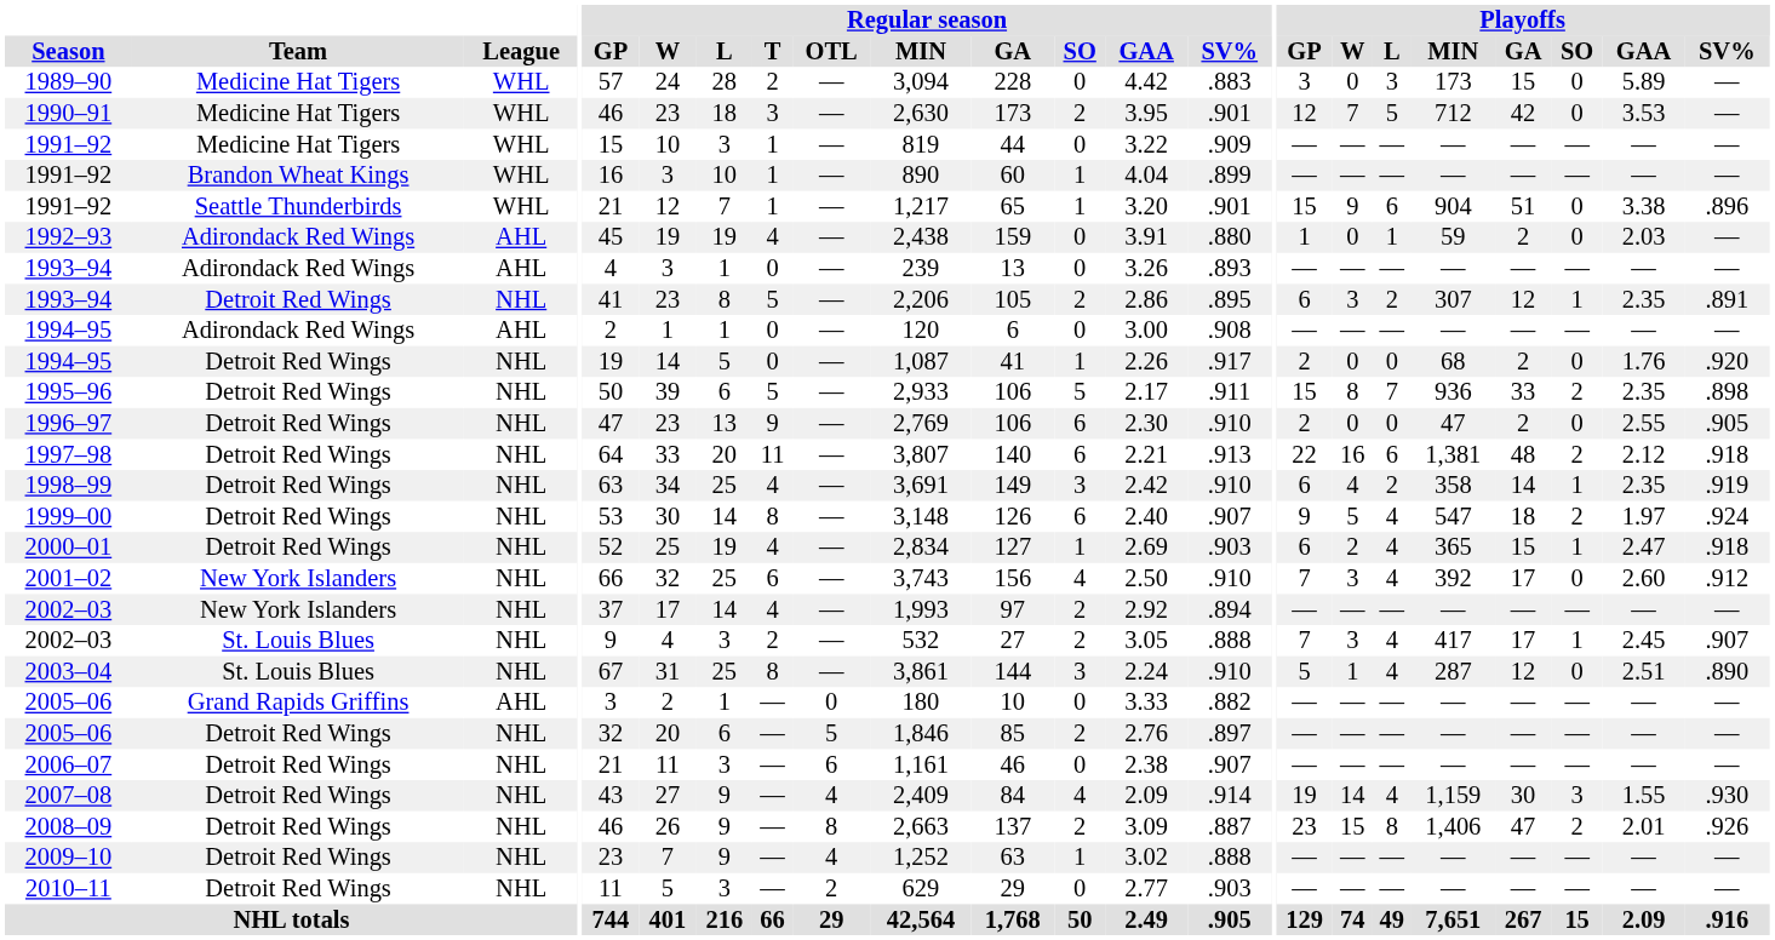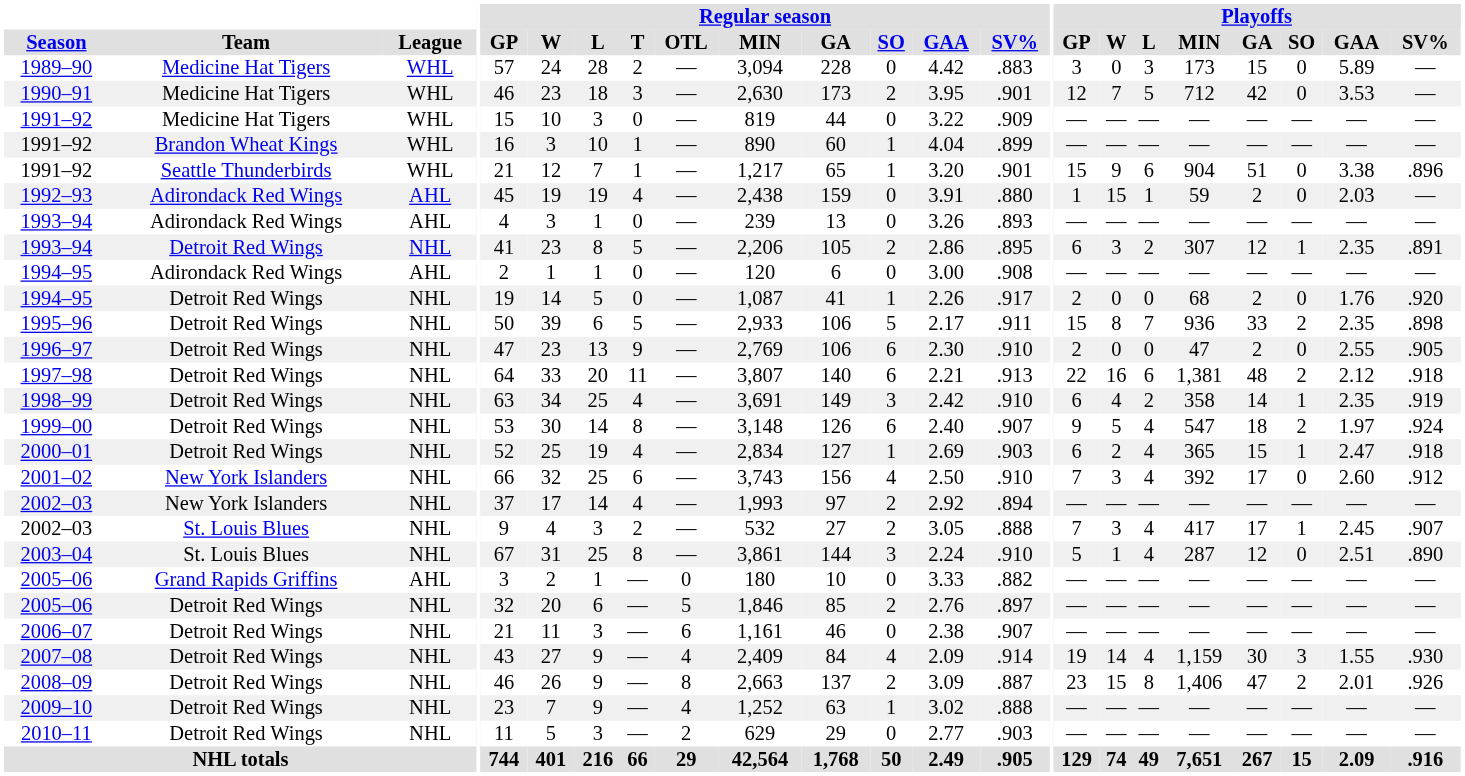 <table border="0" cellpadding="1" cellspacing="0" style="width:90%; text-align:center;">
 <tr bgcolor="#e0e0e0">
 <th colspan="3" bgcolor="#ffffff"></th>
 <th rowspan="99" bgcolor="#ffffff"></th>
 <th colspan="10" bgcolor="#e0e0e0"><a href='#'>Regular season</a></th>
 <th rowspan="99" bgcolor="#ffffff"></th>
 <th colspan="8" bgcolor="#e0e0e0"><a href='#'>Playoffs</a></th>
 </tr>
 <tr bgcolor="#e0e0e0">
 <th><a href='#'>Season</a></th>
 <th>Team</th>
 <th>League</th>
 <th>GP</th>
 <th>W</th>
 <th>L</th>
 <th>T</th>
 <th>OTL</th>
 <th>MIN</th>
 <th>GA</th>
 <th><a href='#'>SO</a></th>
 <th><a href='#'>GAA</a></th>
 <th><a href='#'>SV%</a></th>
 <th>GP</th>
 <th>W</th>
 <th>L</th>
 <th>MIN</th>
 <th>GA</th>
 <th>SO</th>
 <th>GAA</th>
 <th>SV%</th>
 </tr>
 <tr>
 <td><a href='#'>1989–90</a></td>
 <td><a href='#'>Medicine Hat Tigers</a></td>
 <td><a href='#'>WHL</a></td>
 <td>57</td>
 <td>24</td>
 <td>28</td>
 <td>2</td>
 <td>—</td>
 <td>3,094</td>
 <td>228</td>
 <td>0</td>
 <td>4.42</td>
 <td>.883</td>
 <td>3</td>
 <td>0</td>
 <td>3</td>
 <td>173</td>
 <td>15</td>
 <td>0</td>
 <td>5.89</td>
 <td>—</td>
 </tr>
 <tr bgcolor="#f0f0f0">
 <td><a href='#'>1990–91</a></td>
 <td>Medicine Hat Tigers</td>
 <td>WHL</td>
 <td>46</td>
 <td>23</td>
 <td>18</td>
 <td>3</td>
 <td>—</td>
 <td>2,630</td>
 <td>173</td>
 <td>2</td>
 <td>3.95</td>
 <td>.901</td>
 <td>12</td>
 <td>7</td>
 <td>5</td>
 <td>712</td>
 <td>42</td>
 <td>0</td>
 <td>3.53</td>
 <td>—</td>
 </tr>
 <tr>
 <td><a href='#'>1991–92</a></td>
 <td>Medicine Hat Tigers</td>
 <td>WHL</td>
 <td>15</td>
 <td>10</td>
 <td>3</td>
-<td>1</td>
+<td>0</td>
 <td>—</td>
 <td>819</td>
 <td>44</td>
 <td>0</td>
 <td>3.22</td>
 <td>.909</td>
 <td>—</td>
 <td>—</td>
 <td>—</td>
 <td>—</td>
 <td>—</td>
 <td>—</td>
 <td>—</td>
 <td>—</td>
 </tr>
 <tr bgcolor="#f0f0f0">
 <td>1991–92</td>
 <td><a href='#'>Brandon Wheat Kings</a></td>
 <td>WHL</td>
 <td>16</td>
 <td>3</td>
 <td>10</td>
 <td>1</td>
 <td>—</td>
 <td>890</td>
 <td>60</td>
 <td>1</td>
 <td>4.04</td>
 <td>.899</td>
 <td>—</td>
 <td>—</td>
 <td>—</td>
 <td>—</td>
 <td>—</td>
 <td>—</td>
 <td>—</td>
 <td>—</td>
 </tr>
 <tr>
 <td>1991–92</td>
 <td><a href='#'>Seattle Thunderbirds</a></td>
 <td>WHL</td>
 <td>21</td>
 <td>12</td>
 <td>7</td>
 <td>1</td>
 <td>—</td>
 <td>1,217</td>
 <td>65</td>
 <td>1</td>
 <td>3.20</td>
 <td>.901</td>
 <td>15</td>
 <td>9</td>
 <td>6</td>
 <td>904</td>
 <td>51</td>
 <td>0</td>
 <td>3.38</td>
 <td>.896</td>
 </tr>
 <tr bgcolor="#f0f0f0">
 <td><a href='#'>1992–93</a></td>
 <td><a href='#'>Adirondack Red Wings</a></td>
 <td><a href='#'>AHL</a></td>
 <td>45</td>
 <td>19</td>
 <td>19</td>
 <td>4</td>
 <td>—</td>
 <td>2,438</td>
 <td>159</td>
 <td>0</td>
 <td>3.91</td>
 <td>.880</td>
 <td>1</td>
-<td>0</td>
+<td>15</td>
 <td>1</td>
 <td>59</td>
 <td>2</td>
 <td>0</td>
 <td>2.03</td>
 <td>—</td>
 </tr>
 <tr>
 <td><a href='#'>1993–94</a></td>
 <td>Adirondack Red Wings</td>
 <td>AHL</td>
 <td>4</td>
 <td>3</td>
 <td>1</td>
 <td>0</td>
 <td>—</td>
 <td>239</td>
 <td>13</td>
 <td>0</td>
 <td>3.26</td>
 <td>.893</td>
 <td>—</td>
 <td>—</td>
 <td>—</td>
 <td>—</td>
 <td>—</td>
 <td>—</td>
 <td>—</td>
 <td>—</td>
 </tr>
 <tr bgcolor="#f0f0f0">
 <td><a href='#'>1993–94</a></td>
 <td><a href='#'>Detroit Red Wings</a></td>
 <td><a href='#'>NHL</a></td>
 <td>41</td>
 <td>23</td>
 <td>8</td>
 <td>5</td>
 <td>—</td>
 <td>2,206</td>
 <td>105</td>
 <td>2</td>
 <td>2.86</td>
 <td>.895</td>
 <td>6</td>
 <td>3</td>
 <td>2</td>
 <td>307</td>
 <td>12</td>
 <td>1</td>
 <td>2.35</td>
 <td>.891</td>
 </tr>
 <tr>
 <td><a href='#'>1994–95</a></td>
 <td>Adirondack Red Wings</td>
 <td>AHL</td>
 <td>2</td>
 <td>1</td>
 <td>1</td>
 <td>0</td>
 <td>—</td>
 <td>120</td>
 <td>6</td>
 <td>0</td>
 <td>3.00</td>
 <td>.908</td>
 <td>—</td>
 <td>—</td>
 <td>—</td>
 <td>—</td>
 <td>—</td>
 <td>—</td>
 <td>—</td>
 <td>—</td>
 </tr>
 <tr bgcolor="#f0f0f0">
 <td><a href='#'>1994–95</a></td>
 <td>Detroit Red Wings</td>
 <td>NHL</td>
 <td>19</td>
 <td>14</td>
 <td>5</td>
 <td>0</td>
 <td>—</td>
 <td>1,087</td>
 <td>41</td>
 <td>1</td>
 <td>2.26</td>
 <td>.917</td>
 <td>2</td>
 <td>0</td>
 <td>0</td>
 <td>68</td>
 <td>2</td>
 <td>0</td>
 <td>1.76</td>
 <td>.920</td>
 </tr>
 <tr>
 <td><a href='#'>1995–96</a></td>
 <td>Detroit Red Wings</td>
 <td>NHL</td>
 <td>50</td>
 <td>39</td>
 <td>6</td>
 <td>5</td>
 <td>—</td>
 <td>2,933</td>
 <td>106</td>
 <td>5</td>
 <td>2.17</td>
 <td>.911</td>
 <td>15</td>
 <td>8</td>
 <td>7</td>
 <td>936</td>
 <td>33</td>
 <td>2</td>
 <td>2.35</td>
 <td>.898</td>
 </tr>
 <tr bgcolor="#f0f0f0">
 <td><a href='#'>1996–97</a></td>
 <td>Detroit Red Wings</td>
 <td>NHL</td>
 <td>47</td>
 <td>23</td>
 <td>13</td>
 <td>9</td>
 <td>—</td>
 <td>2,769</td>
 <td>106</td>
 <td>6</td>
 <td>2.30</td>
 <td>.910</td>
 <td>2</td>
 <td>0</td>
 <td>0</td>
 <td>47</td>
 <td>2</td>
 <td>0</td>
 <td>2.55</td>
 <td>.905</td>
 </tr>
 <tr>
 <td><a href='#'>1997–98</a></td>
 <td>Detroit Red Wings</td>
 <td>NHL</td>
 <td>64</td>
 <td>33</td>
 <td>20</td>
 <td>11</td>
 <td>—</td>
 <td>3,807</td>
 <td>140</td>
 <td>6</td>
 <td>2.21</td>
 <td>.913</td>
 <td>22</td>
 <td>16</td>
 <td>6</td>
 <td>1,381</td>
 <td>48</td>
 <td>2</td>
 <td>2.12</td>
 <td>.918</td>
 </tr>
 <tr bgcolor="#f0f0f0">
 <td><a href='#'>1998–99</a></td>
 <td>Detroit Red Wings</td>
 <td>NHL</td>
 <td>63</td>
 <td>34</td>
 <td>25</td>
 <td>4</td>
 <td>—</td>
 <td>3,691</td>
 <td>149</td>
 <td>3</td>
 <td>2.42</td>
 <td>.910</td>
 <td>6</td>
 <td>4</td>
 <td>2</td>
 <td>358</td>
 <td>14</td>
 <td>1</td>
 <td>2.35</td>
 <td>.919</td>
 </tr>
 <tr>
 <td><a href='#'>1999–00</a></td>
 <td>Detroit Red Wings</td>
 <td>NHL</td>
 <td>53</td>
 <td>30</td>
 <td>14</td>
 <td>8</td>
 <td>—</td>
 <td>3,148</td>
 <td>126</td>
 <td>6</td>
 <td>2.40</td>
 <td>.907</td>
 <td>9</td>
 <td>5</td>
 <td>4</td>
 <td>547</td>
 <td>18</td>
 <td>2</td>
 <td>1.97</td>
 <td>.924</td>
 </tr>
 <tr bgcolor="#f0f0f0">
 <td><a href='#'>2000–01</a></td>
 <td>Detroit Red Wings</td>
 <td>NHL</td>
 <td>52</td>
 <td>25</td>
 <td>19</td>
 <td>4</td>
 <td>—</td>
 <td>2,834</td>
 <td>127</td>
 <td>1</td>
 <td>2.69</td>
 <td>.903</td>
 <td>6</td>
 <td>2</td>
 <td>4</td>
 <td>365</td>
 <td>15</td>
 <td>1</td>
 <td>2.47</td>
 <td>.918</td>
 </tr>
 <tr>
 <td><a href='#'>2001–02</a></td>
 <td><a href='#'>New York Islanders</a></td>
 <td>NHL</td>
 <td>66</td>
 <td>32</td>
 <td>25</td>
 <td>6</td>
 <td>—</td>
 <td>3,743</td>
 <td>156</td>
 <td>4</td>
 <td>2.50</td>
 <td>.910</td>
 <td>7</td>
 <td>3</td>
 <td>4</td>
 <td>392</td>
 <td>17</td>
 <td>0</td>
 <td>2.60</td>
 <td>.912</td>
 </tr>
 <tr bgcolor="#f0f0f0">
 <td><a href='#'>2002–03</a></td>
 <td>New York Islanders</td>
 <td>NHL</td>
 <td>37</td>
 <td>17</td>
 <td>14</td>
 <td>4</td>
 <td>—</td>
 <td>1,993</td>
 <td>97</td>
 <td>2</td>
 <td>2.92</td>
 <td>.894</td>
 <td>—</td>
 <td>—</td>
 <td>—</td>
 <td>—</td>
 <td>—</td>
 <td>—</td>
 <td>—</td>
 <td>—</td>
 </tr>
 <tr>
 <td>2002–03</td>
 <td><a href='#'>St. Louis Blues</a></td>
 <td>NHL</td>
 <td>9</td>
 <td>4</td>
 <td>3</td>
 <td>2</td>
 <td>—</td>
 <td>532</td>
 <td>27</td>
 <td>2</td>
 <td>3.05</td>
 <td>.888</td>
 <td>7</td>
 <td>3</td>
 <td>4</td>
 <td>417</td>
 <td>17</td>
 <td>1</td>
 <td>2.45</td>
 <td>.907</td>
 </tr>
 <tr bgcolor="#f0f0f0">
 <td><a href='#'>2003–04</a></td>
 <td>St. Louis Blues</td>
 <td>NHL</td>
 <td>67</td>
 <td>31</td>
 <td>25</td>
 <td>8</td>
 <td>—</td>
 <td>3,861</td>
 <td>144</td>
 <td>3</td>
 <td>2.24</td>
 <td>.910</td>
 <td>5</td>
 <td>1</td>
 <td>4</td>
 <td>287</td>
 <td>12</td>
 <td>0</td>
 <td>2.51</td>
 <td>.890</td>
 </tr>
 <tr>
 <td><a href='#'>2005–06</a></td>
 <td><a href='#'>Grand Rapids Griffins</a></td>
 <td>AHL</td>
 <td>3</td>
 <td>2</td>
 <td>1</td>
 <td>—</td>
 <td>0</td>
 <td>180</td>
 <td>10</td>
 <td>0</td>
 <td>3.33</td>
 <td>.882</td>
 <td>—</td>
 <td>—</td>
 <td>—</td>
 <td>—</td>
 <td>—</td>
 <td>—</td>
 <td>—</td>
 <td>—</td>
 </tr>
 <tr bgcolor="#f0f0f0">
 <td><a href='#'>2005–06</a></td>
 <td>Detroit Red Wings</td>
 <td>NHL</td>
 <td>32</td>
 <td>20</td>
 <td>6</td>
 <td>—</td>
 <td>5</td>
 <td>1,846</td>
 <td>85</td>
 <td>2</td>
 <td>2.76</td>
 <td>.897</td>
 <td>—</td>
 <td>—</td>
 <td>—</td>
 <td>—</td>
 <td>—</td>
 <td>—</td>
 <td>—</td>
 <td>—</td>
 </tr>
 <tr>
 <td><a href='#'>2006–07</a></td>
 <td>Detroit Red Wings</td>
 <td>NHL</td>
 <td>21</td>
 <td>11</td>
 <td>3</td>
 <td>—</td>
 <td>6</td>
 <td>1,161</td>
 <td>46</td>
 <td>0</td>
 <td>2.38</td>
 <td>.907</td>
 <td>—</td>
 <td>—</td>
 <td>—</td>
 <td>—</td>
 <td>—</td>
 <td>—</td>
 <td>—</td>
 <td>—</td>
 </tr>
 <tr bgcolor="#f0f0f0">
 <td><a href='#'>2007–08</a></td>
 <td>Detroit Red Wings</td>
 <td>NHL</td>
 <td>43</td>
 <td>27</td>
 <td>9</td>
 <td>—</td>
 <td>4</td>
 <td>2,409</td>
 <td>84</td>
 <td>4</td>
 <td>2.09</td>
 <td>.914</td>
 <td>19</td>
 <td>14</td>
 <td>4</td>
 <td>1,159</td>
 <td>30</td>
 <td>3</td>
 <td>1.55</td>
 <td>.930</td>
 </tr>
 <tr>
 <td><a href='#'>2008–09</a></td>
 <td>Detroit Red Wings</td>
 <td>NHL</td>
 <td>46</td>
 <td>26</td>
 <td>9</td>
 <td>—</td>
 <td>8</td>
 <td>2,663</td>
 <td>137</td>
 <td>2</td>
 <td>3.09</td>
 <td>.887</td>
 <td>23</td>
 <td>15</td>
 <td>8</td>
 <td>1,406</td>
 <td>47</td>
 <td>2</td>
 <td>2.01</td>
 <td>.926</td>
 </tr>
 <tr bgcolor="#f0f0f0">
 <td><a href='#'>2009–10</a></td>
 <td>Detroit Red Wings</td>
 <td>NHL</td>
 <td>23</td>
 <td>7</td>
 <td>9</td>
 <td>—</td>
 <td>4</td>
 <td>1,252</td>
 <td>63</td>
 <td>1</td>
 <td>3.02</td>
 <td>.888</td>
 <td>—</td>
 <td>—</td>
 <td>—</td>
 <td>—</td>
 <td>—</td>
 <td>—</td>
 <td>—</td>
 <td>—</td>
 </tr>
 <tr>
 <td><a href='#'>2010–11</a></td>
 <td>Detroit Red Wings</td>
 <td>NHL</td>
 <td>11</td>
 <td>5</td>
 <td>3</td>
 <td>—</td>
 <td>2</td>
 <td>629</td>
 <td>29</td>
 <td>0</td>
 <td>2.77</td>
 <td>.903</td>
 <td>—</td>
 <td>—</td>
 <td>—</td>
 <td>—</td>
 <td>—</td>
 <td>—</td>
 <td>—</td>
 <td>—</td>
 </tr>
 <tr bgcolor="#e0e0e0">
 <th colspan="3">NHL totals</th>
 <th>744</th>
 <th>401</th>
 <th>216</th>
 <th>66</th>
 <th>29</th>
 <th>42,564</th>
 <th>1,768</th>
 <th>50</th>
 <th>2.49</th>
 <th>.905</th>
 <th>129</th>
 <th>74</th>
 <th>49</th>
 <th>7,651</th>
 <th>267</th>
 <th>15</th>
 <th>2.09</th>
 <th>.916</th>
 </tr>
 </table>
